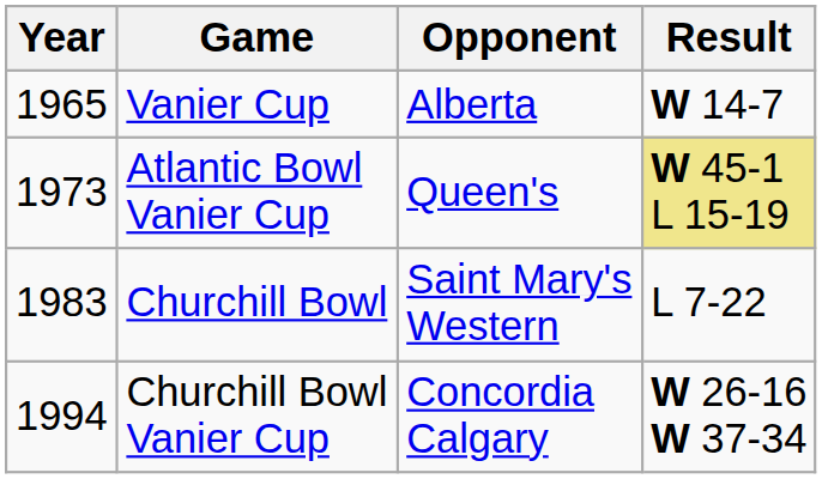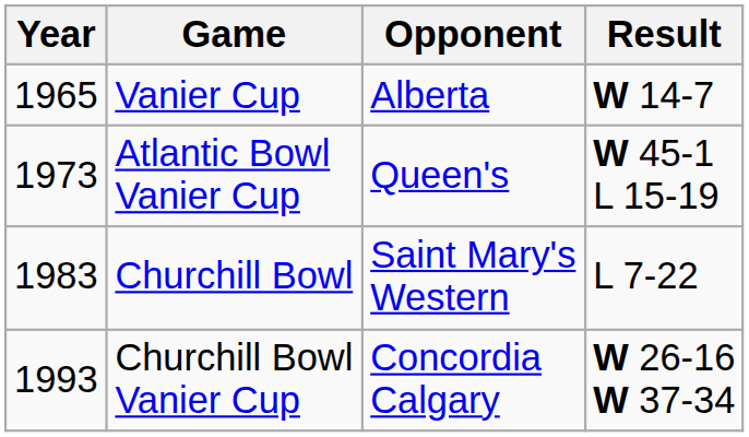 <table class="wikitable">
 <tr>
 <th>Year</th>
 <th>Game</th>
 <th>Opponent</th>
 <th>Result</th>
 </tr>
 <tr>
 <td>1965</td>
 <td><a href='#'>Vanier Cup</a></td>
 <td><a href='#'>Alberta</a></td>
 <td><strong>W</strong> 14-7</td>
 </tr>
 <tr>
 <td>1973</td>
 <td><a href='#'>Atlantic Bowl</a><br><a href='#'>Vanier Cup</a></td>
 <td><a href='#'>Queen's</a></td>
-<td style="background: khaki;"><strong>W</strong> 45-1<br>L 15-19</td>
+<td><strong>W</strong> 45-1<br>L 15-19</td>
 </tr>
 <tr>
 <td>1983</td>
 <td><a href='#'>Churchill Bowl</a></td>
 <td><a href='#'>Saint Mary's</a><br><a href='#'>Western</a></td>
 <td>L 7-22</td>
 </tr>
 <tr>
-<td>1994</td>
+<td>1993</td>
 <td>Churchill Bowl<br><a href='#'>Vanier Cup</a></td>
 <td><a href='#'>Concordia</a><br><a href='#'>Calgary</a></td>
 <td><strong>W</strong> 26-16<br><strong>W</strong> 37-34</td>
 </tr>
 </table>
